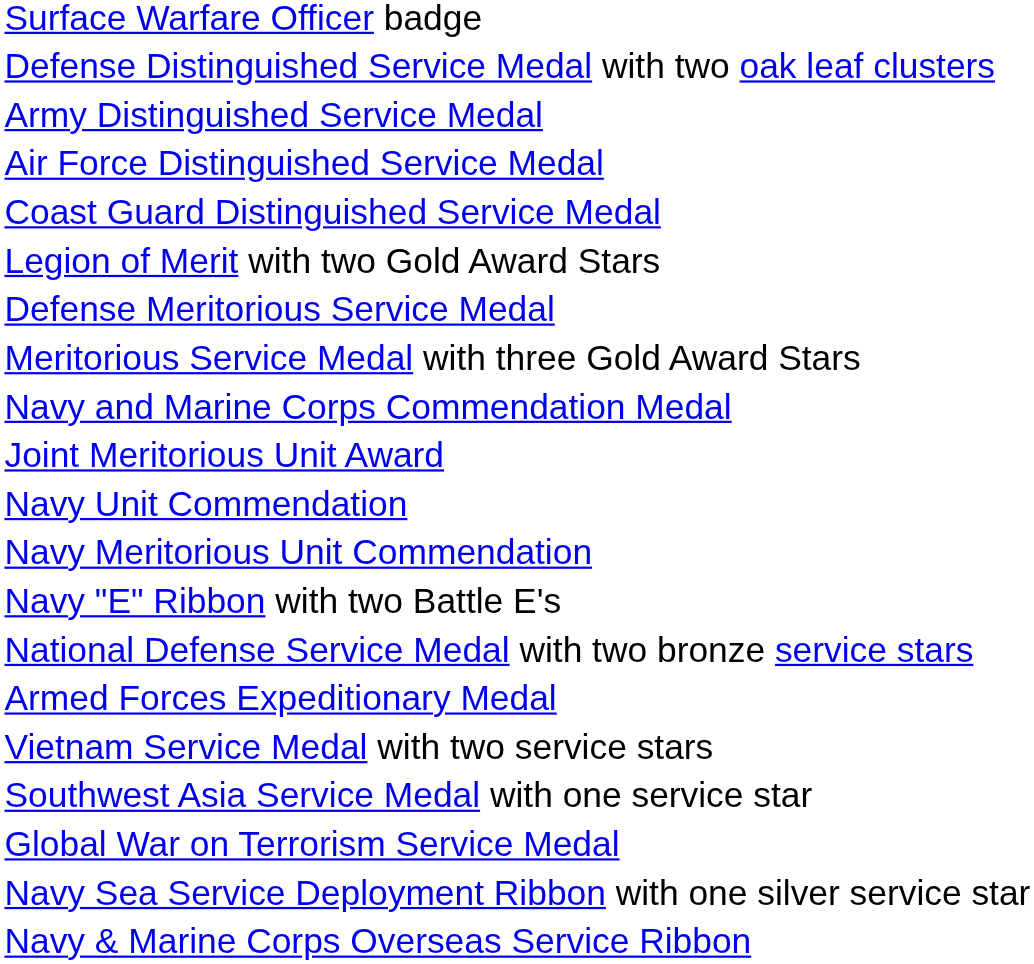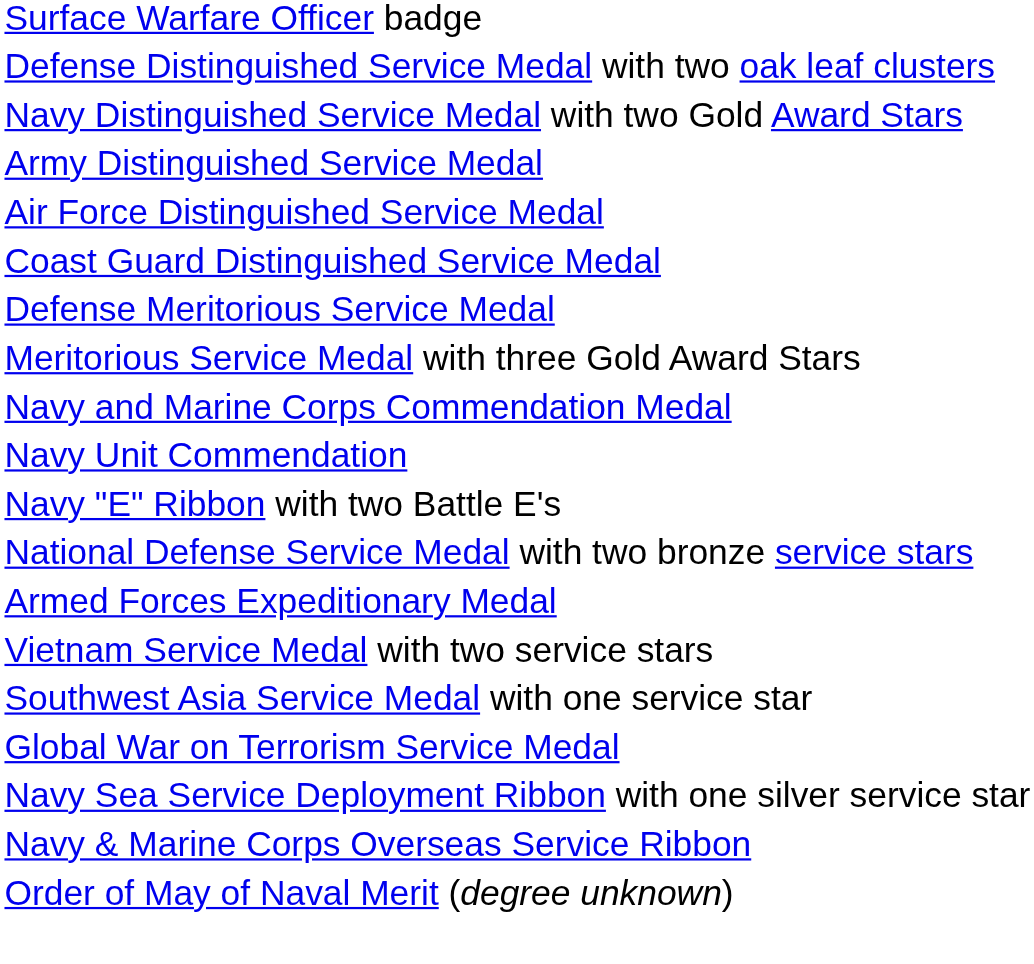 <table>
 <tr>
 <td></td>
 <td><a href='#'>Surface Warfare Officer</a> badge</td>
 </tr>
 <tr>
 <td></td>
 <td><a href='#'>Defense Distinguished Service Medal</a> with two <a href='#'>oak leaf clusters</a></td>
+</tr>
+<tr>
+<td></td>
+<td><a href='#'>Navy Distinguished Service Medal</a> with two Gold <a href='#'>Award Stars</a></td>
 </tr>
 <tr>
 <td></td>
 <td><a href='#'>Army Distinguished Service Medal</a></td>
 </tr>
 <tr>
 <td></td>
 <td><a href='#'>Air Force Distinguished Service Medal</a></td>
 </tr>
 <tr>
 <td></td>
 <td><a href='#'>Coast Guard Distinguished Service Medal</a></td>
 </tr>
 <tr>
 <td></td>
-<td><a href='#'>Legion of Merit</a> with two Gold Award Stars</td>
-</tr>
-<tr>
-<td></td>
 <td><a href='#'>Defense Meritorious Service Medal</a></td>
 </tr>
 <tr>
 <td></td>
 <td><a href='#'>Meritorious Service Medal</a> with three Gold Award Stars</td>
 </tr>
 <tr>
 <td></td>
 <td><a href='#'>Navy and Marine Corps Commendation Medal</a></td>
 </tr>
 <tr>
 <td></td>
-<td><a href='#'>Joint Meritorious Unit Award</a></td>
-</tr>
-<tr>
-<td></td>
 <td><a href='#'>Navy Unit Commendation</a></td>
-</tr>
-<tr>
-<td></td>
-<td><a href='#'>Navy Meritorious Unit Commendation</a></td>
 </tr>
 <tr>
 <td></td>
 <td><a href='#'>Navy "E" Ribbon</a> with two Battle E's</td>
 </tr>
 <tr>
 <td></td>
 <td><a href='#'>National Defense Service Medal</a> with two bronze <a href='#'>service stars</a></td>
 </tr>
 <tr>
 <td></td>
 <td><a href='#'>Armed Forces Expeditionary Medal</a></td>
 </tr>
 <tr>
 <td></td>
 <td><a href='#'>Vietnam Service Medal</a> with two service stars</td>
 </tr>
 <tr>
 <td></td>
 <td><a href='#'>Southwest Asia Service Medal</a> with one service star</td>
 </tr>
 <tr>
 <td></td>
 <td><a href='#'>Global War on Terrorism Service Medal</a></td>
 </tr>
 <tr>
 <td></td>
 <td><a href='#'>Navy Sea Service Deployment Ribbon</a> with one silver service star</td>
 </tr>
 <tr>
 <td></td>
 <td><a href='#'>Navy & Marine Corps Overseas Service Ribbon</a></td>
 </tr>
 <tr>
 <td></td>
+<td><a href='#'>Order of May of Naval Merit</a> (<em>degree unknown</em>)</td>
+</tr>
+<tr>
+<td></td>
 <td></td>
 </tr>
 </table>
